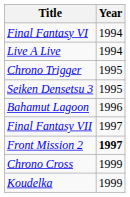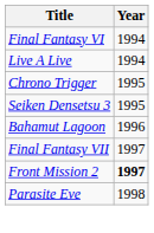 <table class="wikitable">
 <tr>
 <th>Title</th>
 <th>Year</th>
 </tr>
 <tr>
 <td><em><a href='#'>Final Fantasy VI</a></em></td>
 <td>1994</td>
 </tr>
 <tr>
 <td><em><a href='#'>Live A Live</a></em></td>
 <td>1994</td>
 </tr>
 <tr>
 <td><em><a href='#'>Chrono Trigger</a></em></td>
 <td>1995</td>
 </tr>
 <tr>
 <td><em><a href='#'>Seiken Densetsu 3</a></em></td>
 <td>1995</td>
 </tr>
 <tr>
 <td><em><a href='#'>Bahamut Lagoon</a></em></td>
 <td>1996</td>
 </tr>
 <tr>
 <td><em><a href='#'>Final Fantasy VII</a></em></td>
 <td>1997</td>
 </tr>
 <tr>
 <td><em><a href='#'>Front Mission 2</a></em></td>
 <td><strong>1997</strong></td>
 </tr>
 <tr>
-<td><em><a href='#'>Chrono Cross</a></em></td>
-<td>1999</td>
-</tr>
-<tr>
-<td><em><a href='#'>Koudelka</a></em></td>
-<td>1999</td>
+<td><em><a href='#'>Parasite Eve</a></em></td>
+<td>1998</td>
 </tr>
 </table>
